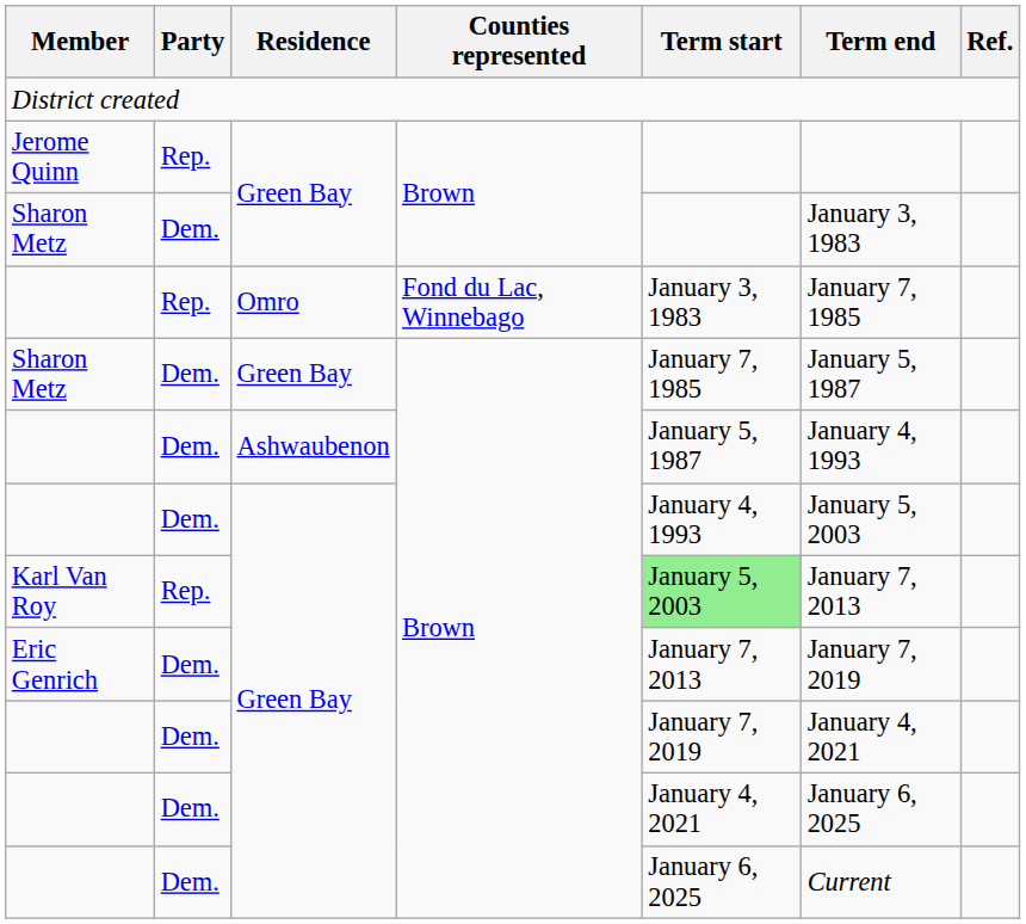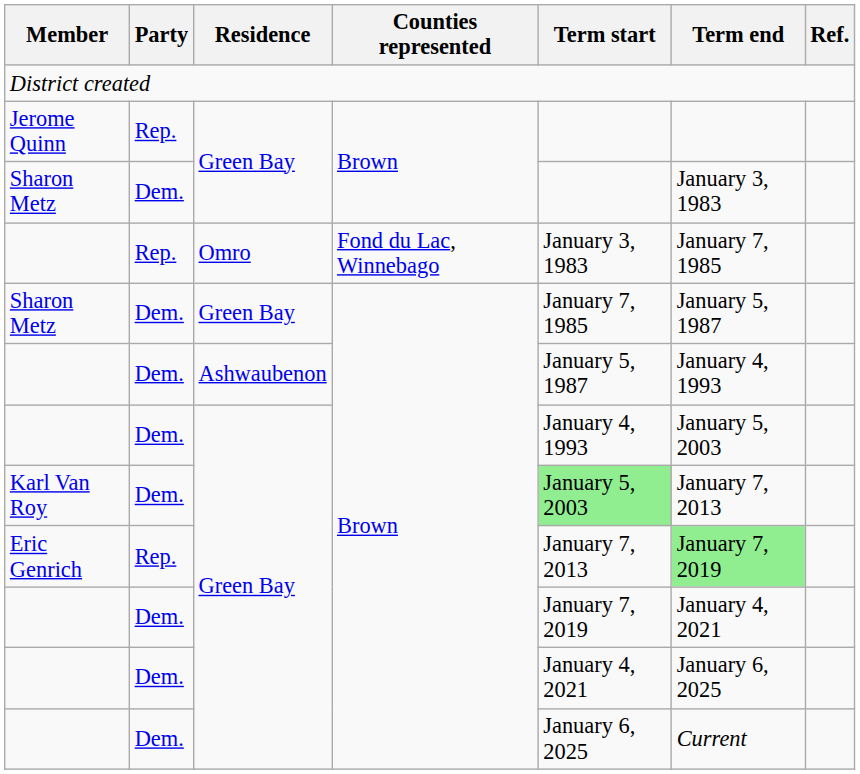 <table class="wikitable">
 <tr>
 <th>Member</th>
 <th>Party</th>
 <th>Residence</th>
 <th>Counties represented</th>
 <th>Term start</th>
 <th>Term end</th>
 <th>Ref.</th>
 </tr>
 <tr>
 <td colspan="7"><em>District created</em></td>
 </tr>
 <tr>
 <td><a href='#'>Jerome Quinn</a></td>
 <td><a href='#'>Rep.</a></td>
 <td rowspan="2"><a href='#'>Green Bay</a></td>
 <td rowspan="2"><a href='#'>Brown</a></td>
 <td></td>
 <td></td>
 <td></td>
 </tr>
 <tr>
 <td><a href='#'>Sharon Metz</a></td>
 <td><a href='#'>Dem.</a></td>
 <td></td>
 <td>January 3, 1983</td>
 <td></td>
 </tr>
 <tr>
 <td></td>
 <td><a href='#'>Rep.</a></td>
 <td><a href='#'>Omro</a></td>
 <td><a href='#'>Fond du Lac</a>, <a href='#'>Winnebago</a></td>
 <td>January 3, 1983</td>
 <td>January 7, 1985</td>
 <td></td>
 </tr>
 <tr>
 <td><a href='#'>Sharon Metz</a></td>
 <td><a href='#'>Dem.</a></td>
 <td><a href='#'>Green Bay</a></td>
 <td rowspan="8"><a href='#'>Brown</a></td>
 <td>January 7, 1985</td>
 <td>January 5, 1987</td>
 <td></td>
 </tr>
 <tr>
 <td></td>
 <td><a href='#'>Dem.</a></td>
 <td><a href='#'>Ashwaubenon</a></td>
 <td>January 5, 1987</td>
 <td>January 4, 1993</td>
 <td></td>
 </tr>
 <tr>
 <td></td>
 <td><a href='#'>Dem.</a></td>
 <td rowspan="6"><a href='#'>Green Bay</a></td>
 <td>January 4, 1993</td>
 <td>January 5, 2003</td>
 <td></td>
 </tr>
 <tr>
 <td><a href='#'>Karl Van Roy</a></td>
-<td><a href='#'>Rep.</a></td>
+<td><a href='#'>Dem.</a></td>
 <td style="background: lightgreen;">January 5, 2003</td>
 <td>January 7, 2013</td>
 <td></td>
 </tr>
 <tr>
 <td><a href='#'>Eric Genrich</a></td>
-<td><a href='#'>Dem.</a></td>
+<td><a href='#'>Rep.</a></td>
 <td>January 7, 2013</td>
-<td>January 7, 2019</td>
+<td style="background: lightgreen;">January 7, 2019</td>
 <td></td>
 </tr>
 <tr>
 <td></td>
 <td><a href='#'>Dem.</a></td>
 <td>January 7, 2019</td>
 <td>January 4, 2021</td>
 <td></td>
 </tr>
 <tr>
 <td></td>
 <td><a href='#'>Dem.</a></td>
 <td>January 4, 2021</td>
 <td>January 6, 2025</td>
 <td></td>
 </tr>
 <tr>
 <td></td>
 <td><a href='#'>Dem.</a></td>
 <td>January 6, 2025</td>
 <td><em>Current</em></td>
 <td></td>
 </tr>
 </table>
